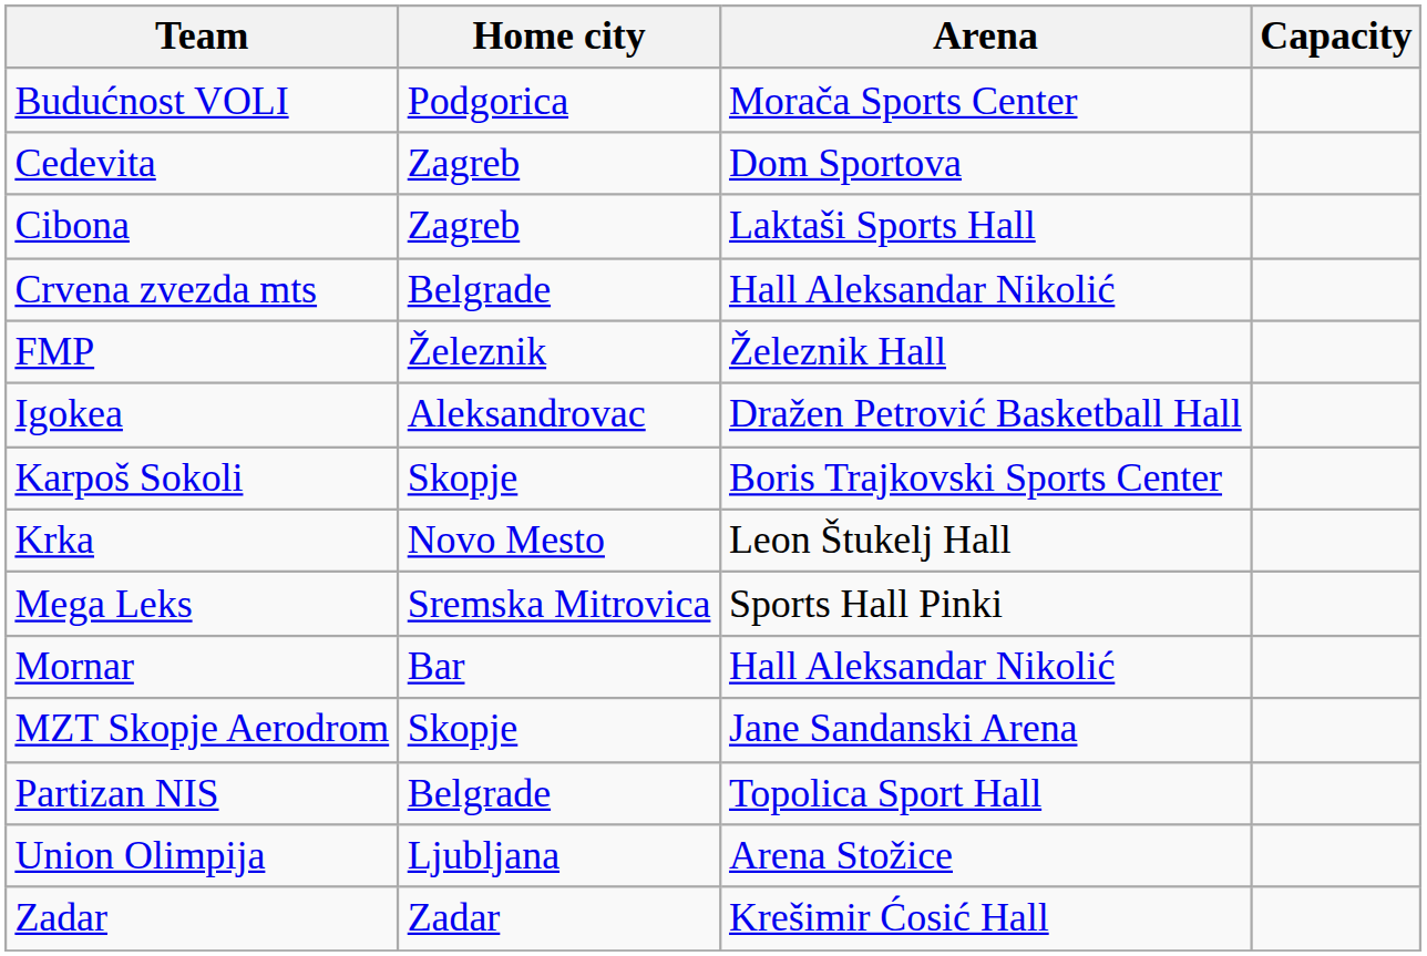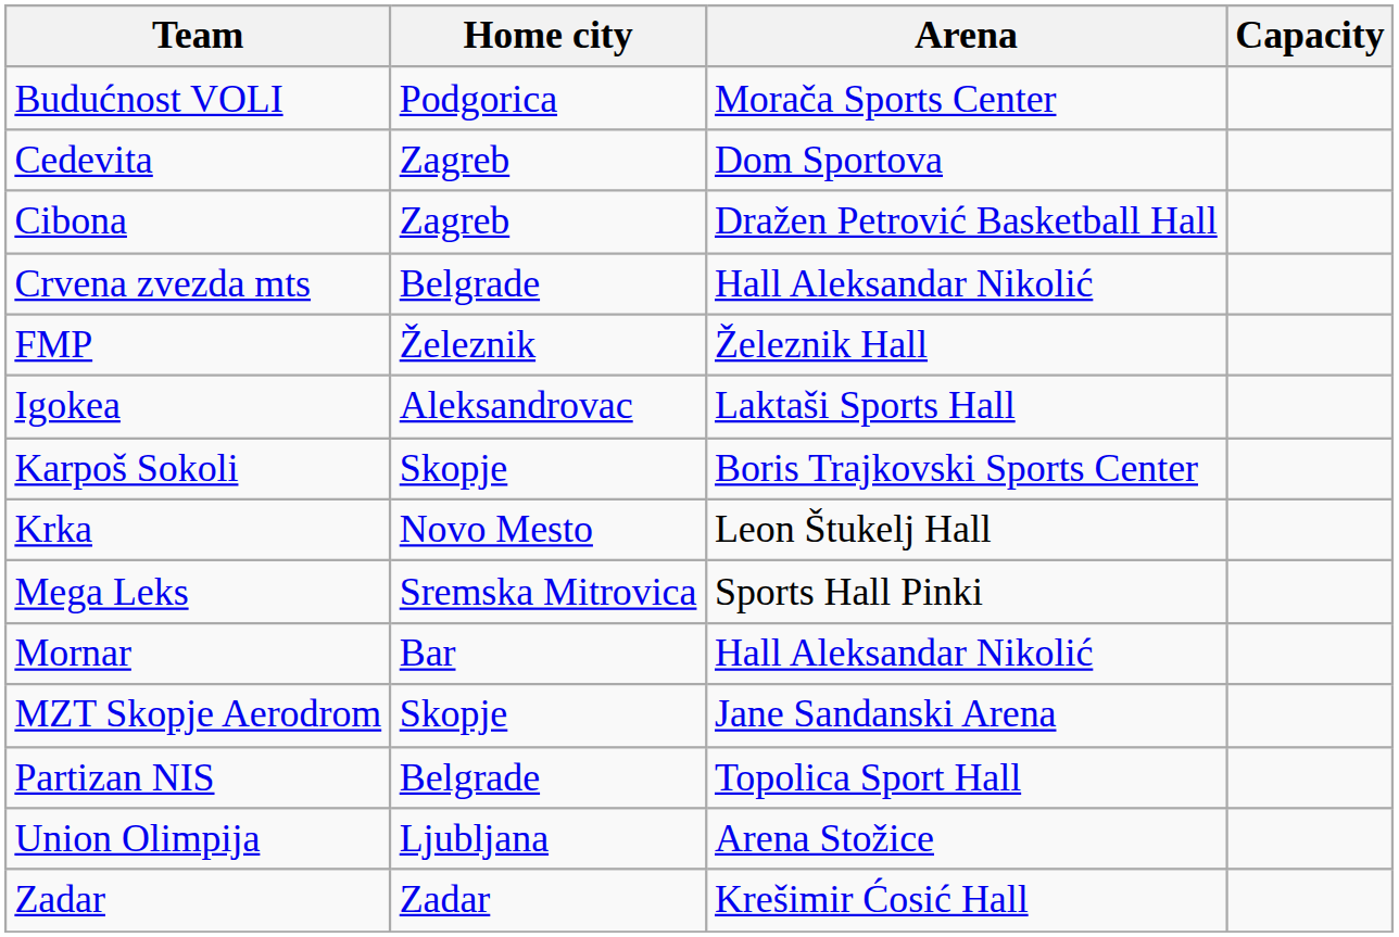 <table class="wikitable">
 <tr>
 <th>Team</th>
 <th>Home city</th>
 <th>Arena</th>
 <th>Capacity</th>
 </tr>
 <tr>
 <td><a href='#'>Budućnost VOLI</a></td>
 <td><a href='#'>Podgorica</a></td>
 <td><a href='#'>Morača Sports Center</a></td>
 <td align=center></td>
 </tr>
 <tr>
 <td><a href='#'>Cedevita</a></td>
 <td><a href='#'>Zagreb</a></td>
 <td><a href='#'>Dom Sportova</a></td>
 <td align=center></td>
 </tr>
 <tr>
 <td><a href='#'>Cibona</a></td>
 <td><a href='#'>Zagreb</a></td>
-<td><a href='#'>Laktaši Sports Hall</a></td>
+<td><a href='#'>Dražen Petrović Basketball Hall</a></td>
 <td align=center></td>
 </tr>
 <tr>
 <td><a href='#'>Crvena zvezda mts</a></td>
 <td><a href='#'>Belgrade</a></td>
 <td><a href='#'>Hall Aleksandar Nikolić</a></td>
 <td align=center></td>
 </tr>
 <tr>
 <td><a href='#'>FMP</a></td>
 <td><a href='#'>Železnik</a></td>
 <td><a href='#'>Železnik Hall</a></td>
 <td align=center></td>
 </tr>
 <tr>
 <td><a href='#'>Igokea</a></td>
 <td><a href='#'>Aleksandrovac</a></td>
-<td><a href='#'>Dražen Petrović Basketball Hall</a></td>
+<td><a href='#'>Laktaši Sports Hall</a></td>
 <td align=center></td>
 </tr>
 <tr>
 <td><a href='#'>Karpoš Sokoli</a></td>
 <td><a href='#'>Skopje</a></td>
 <td><a href='#'>Boris Trajkovski Sports Center</a></td>
 <td align=center></td>
 </tr>
 <tr>
 <td><a href='#'>Krka</a></td>
 <td><a href='#'>Novo Mesto</a></td>
 <td>Leon Štukelj Hall</td>
 <td align=center></td>
 </tr>
 <tr>
 <td><a href='#'>Mega Leks</a></td>
 <td><a href='#'>Sremska Mitrovica</a></td>
 <td>Sports Hall Pinki</td>
 <td align=center></td>
 </tr>
 <tr>
 <td><a href='#'>Mornar</a></td>
 <td><a href='#'>Bar</a></td>
 <td><a href='#'>Hall Aleksandar Nikolić</a></td>
 <td align=center></td>
 </tr>
 <tr>
 <td><a href='#'>MZT Skopje Aerodrom</a></td>
 <td><a href='#'>Skopje</a></td>
 <td><a href='#'>Jane Sandanski Arena</a></td>
 <td align=center></td>
 </tr>
 <tr>
 <td><a href='#'>Partizan NIS</a></td>
 <td><a href='#'>Belgrade</a></td>
 <td><a href='#'>Topolica Sport Hall</a></td>
 <td align=center></td>
 </tr>
 <tr>
 <td><a href='#'>Union Olimpija</a></td>
 <td><a href='#'>Ljubljana</a></td>
 <td><a href='#'>Arena Stožice</a></td>
 <td align=center></td>
 </tr>
 <tr>
 <td><a href='#'>Zadar</a></td>
 <td><a href='#'>Zadar</a></td>
 <td><a href='#'>Krešimir Ćosić Hall</a></td>
 <td align=center></td>
 </tr>
 <tr>
 </tr>
 </table>
